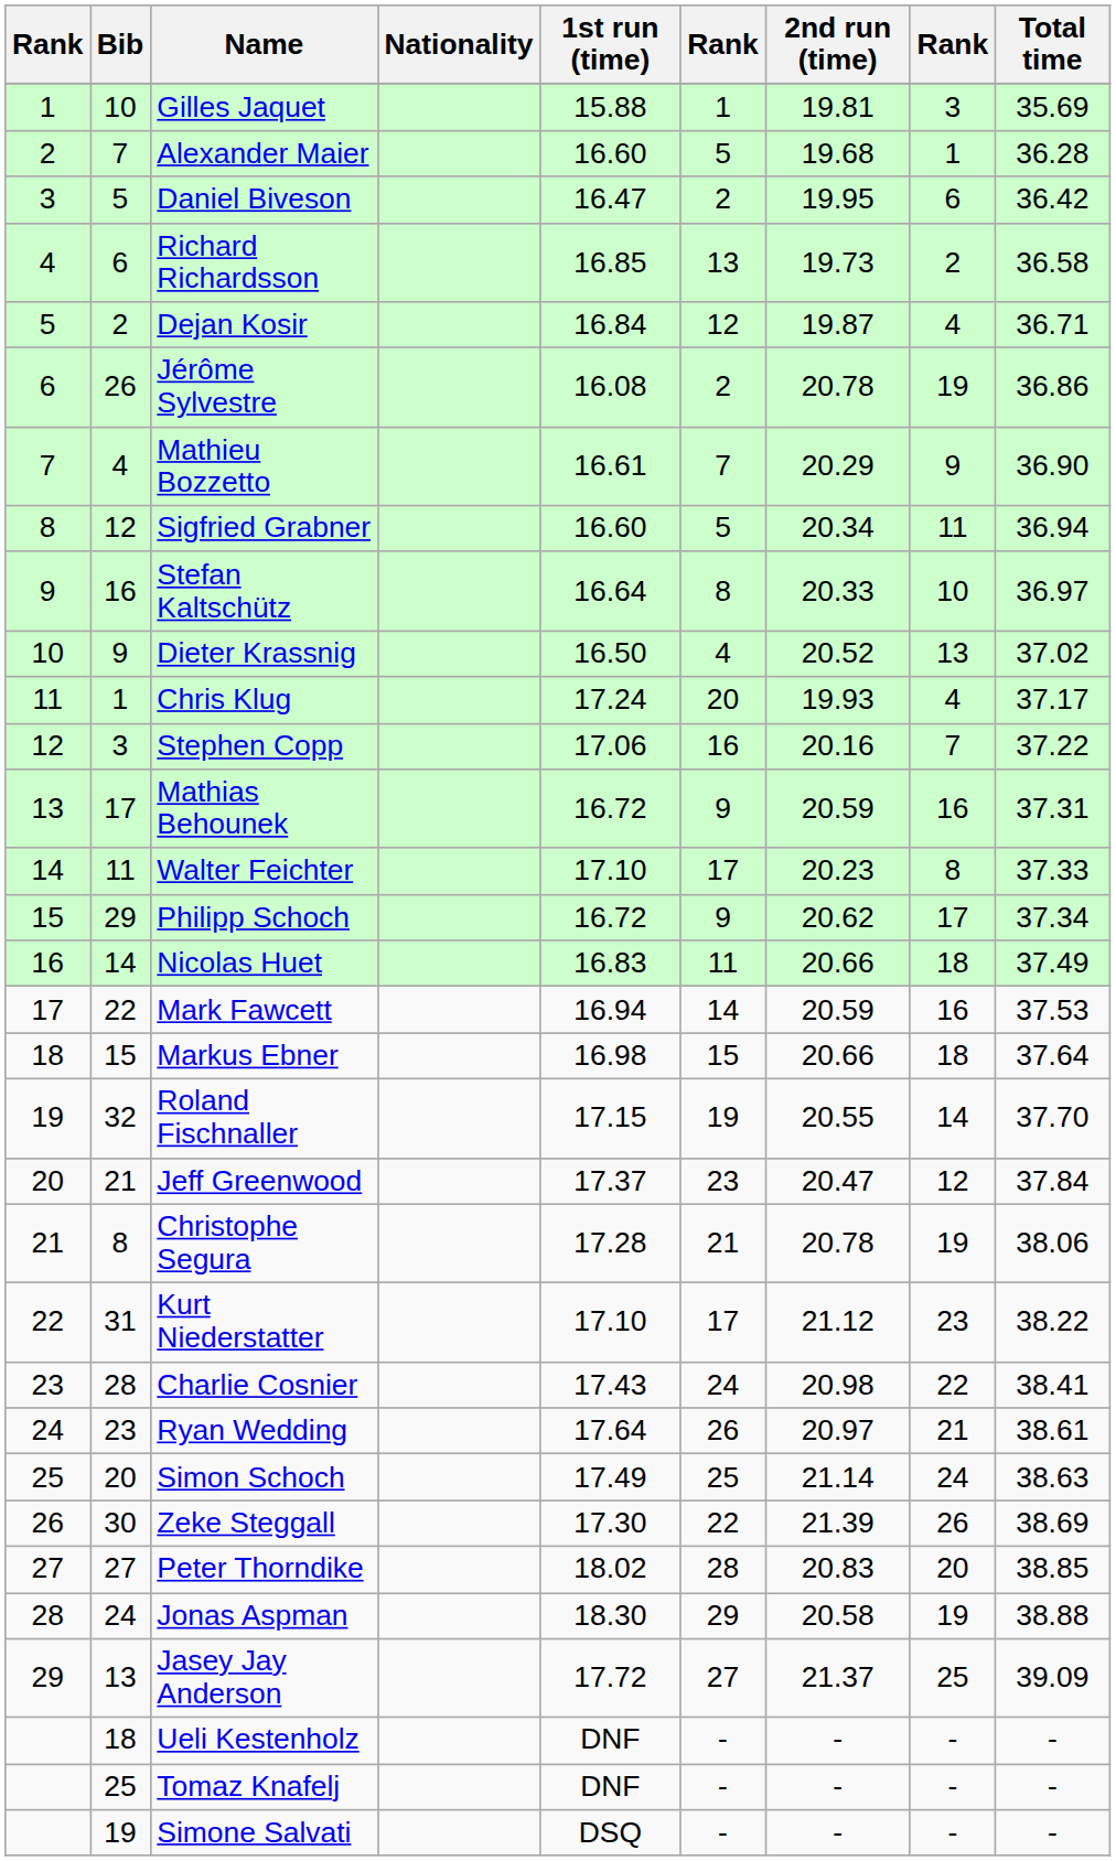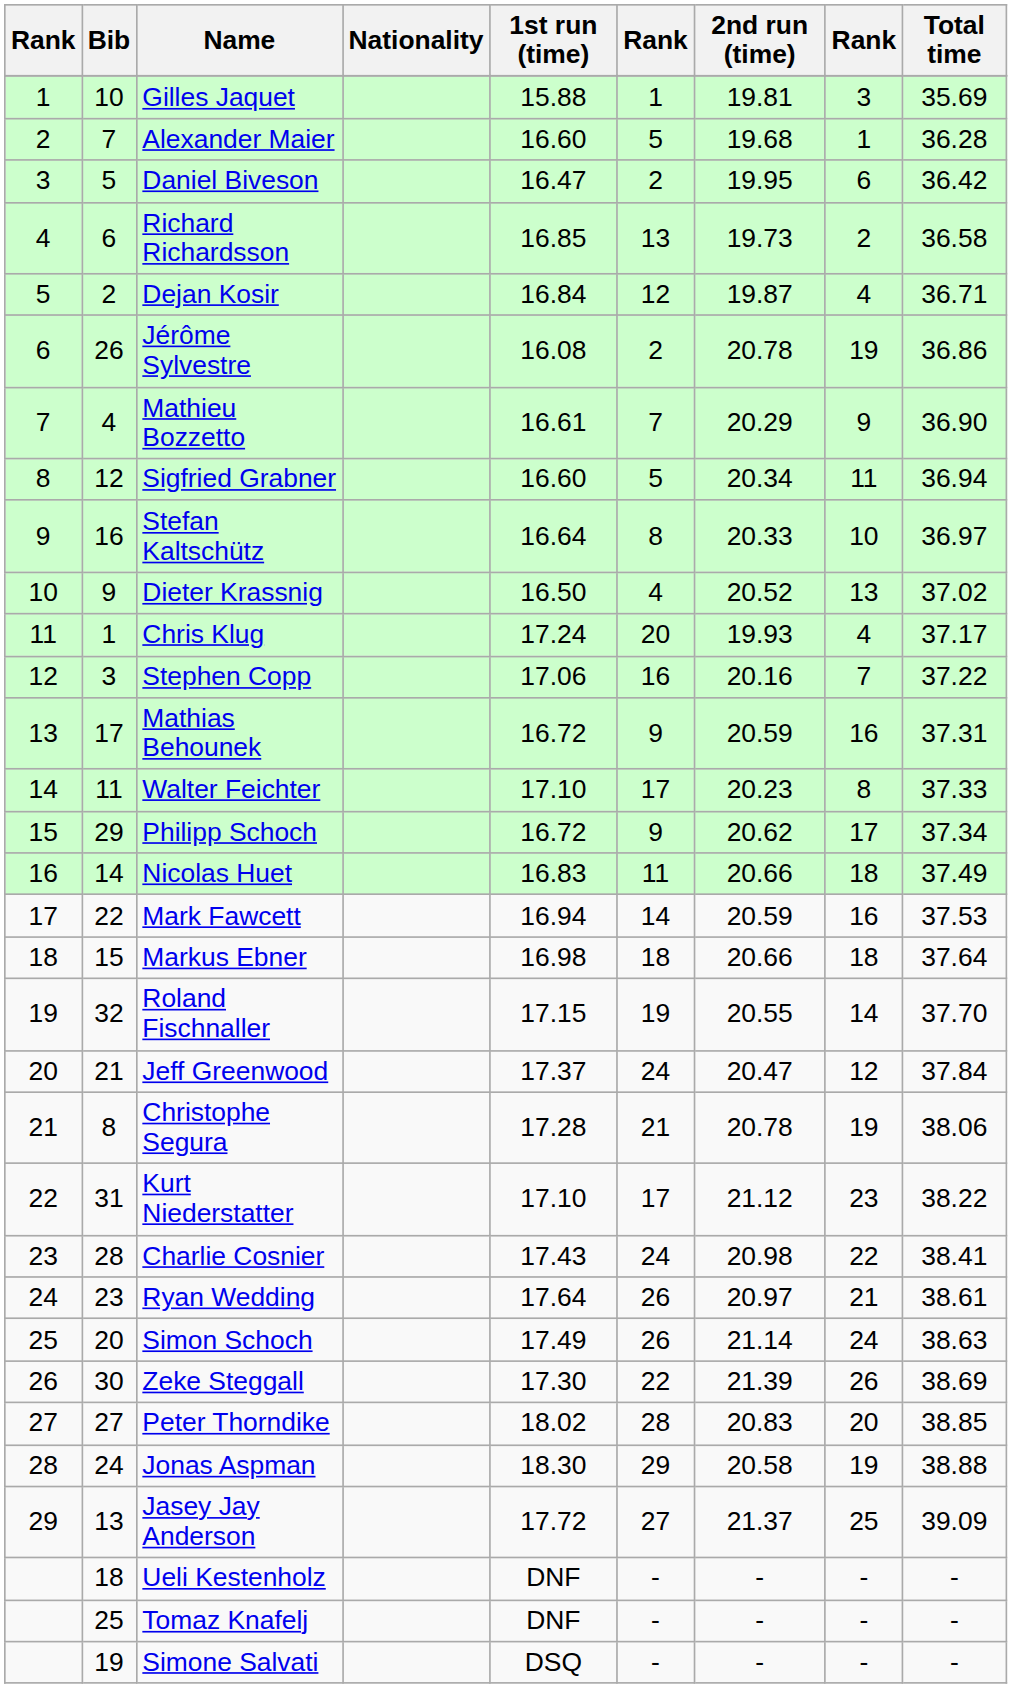 <table class="wikitable sortable" style="text-align:center">
 <tr>
 <th>Rank</th>
 <th>Bib</th>
 <th>Name</th>
 <th>Nationality</th>
 <th>1st run (time)</th>
 <th>Rank</th>
 <th>2nd run (time)</th>
 <th>Rank</th>
 <th>Total time</th>
 </tr>
 <tr>
 </tr>
 <tr bgcolor="#ccffcc">
 <td>1</td>
 <td>10</td>
 <td align=left><a href='#'>Gilles Jaquet</a></td>
 <td align=left></td>
 <td>15.88</td>
 <td>1</td>
 <td>19.81</td>
 <td>3</td>
 <td>35.69</td>
 </tr>
 <tr bgcolor="#ccffcc">
 <td>2</td>
 <td>7</td>
 <td align=left><a href='#'>Alexander Maier</a></td>
 <td align=left></td>
 <td>16.60</td>
 <td>5</td>
 <td>19.68</td>
 <td>1</td>
 <td>36.28</td>
 </tr>
 <tr bgcolor="#ccffcc">
 <td>3</td>
 <td>5</td>
 <td align=left><a href='#'>Daniel Biveson</a></td>
 <td align=left></td>
 <td>16.47</td>
 <td>2</td>
 <td>19.95</td>
 <td>6</td>
 <td>36.42</td>
 </tr>
 <tr bgcolor="#ccffcc">
 <td>4</td>
 <td>6</td>
 <td align=left><a href='#'>Richard Richardsson</a></td>
 <td align=left></td>
 <td>16.85</td>
 <td>13</td>
 <td>19.73</td>
 <td>2</td>
 <td>36.58</td>
 </tr>
 <tr bgcolor="#ccffcc">
 <td>5</td>
 <td>2</td>
 <td align=left><a href='#'>Dejan Kosir</a></td>
 <td align=left></td>
 <td>16.84</td>
 <td>12</td>
 <td>19.87</td>
 <td>4</td>
 <td>36.71</td>
 </tr>
 <tr bgcolor="#ccffcc">
 <td>6</td>
 <td>26</td>
 <td align=left><a href='#'>Jérôme Sylvestre</a></td>
 <td align=left></td>
 <td>16.08</td>
 <td>2</td>
 <td>20.78</td>
 <td>19</td>
 <td>36.86</td>
 </tr>
 <tr bgcolor="#ccffcc">
 <td>7</td>
 <td>4</td>
 <td align=left><a href='#'>Mathieu Bozzetto</a></td>
 <td align=left></td>
 <td>16.61</td>
 <td>7</td>
 <td>20.29</td>
 <td>9</td>
 <td>36.90</td>
 </tr>
 <tr bgcolor="#ccffcc">
 <td>8</td>
 <td>12</td>
 <td align=left><a href='#'>Sigfried Grabner</a></td>
 <td align=left></td>
 <td>16.60</td>
 <td>5</td>
 <td>20.34</td>
 <td>11</td>
 <td>36.94</td>
 </tr>
 <tr bgcolor="#ccffcc">
 <td>9</td>
 <td>16</td>
 <td align=left><a href='#'>Stefan Kaltschütz</a></td>
 <td align=left></td>
 <td>16.64</td>
 <td>8</td>
 <td>20.33</td>
 <td>10</td>
 <td>36.97</td>
 </tr>
 <tr bgcolor="#ccffcc">
 <td>10</td>
 <td>9</td>
 <td align=left><a href='#'>Dieter Krassnig</a></td>
 <td align=left></td>
 <td>16.50</td>
 <td>4</td>
 <td>20.52</td>
 <td>13</td>
 <td>37.02</td>
 </tr>
 <tr bgcolor="#ccffcc">
 <td>11</td>
 <td>1</td>
 <td align=left><a href='#'>Chris Klug</a></td>
 <td align=left></td>
 <td>17.24</td>
 <td>20</td>
 <td>19.93</td>
 <td>4</td>
 <td>37.17</td>
 </tr>
 <tr bgcolor="#ccffcc">
 <td>12</td>
 <td>3</td>
 <td align=left><a href='#'>Stephen Copp</a></td>
 <td align=left></td>
 <td>17.06</td>
 <td>16</td>
 <td>20.16</td>
 <td>7</td>
 <td>37.22</td>
 </tr>
 <tr bgcolor="#ccffcc">
 <td>13</td>
 <td>17</td>
 <td align=left><a href='#'>Mathias Behounek</a></td>
 <td align=left></td>
 <td>16.72</td>
 <td>9</td>
 <td>20.59</td>
 <td>16</td>
 <td>37.31</td>
 </tr>
 <tr bgcolor="#ccffcc">
 <td>14</td>
 <td>11</td>
 <td align=left><a href='#'>Walter Feichter</a></td>
 <td align=left></td>
 <td>17.10</td>
 <td>17</td>
 <td>20.23</td>
 <td>8</td>
 <td>37.33</td>
 </tr>
 <tr bgcolor="#ccffcc">
 <td>15</td>
 <td>29</td>
 <td align=left><a href='#'>Philipp Schoch</a></td>
 <td align=left></td>
 <td>16.72</td>
 <td>9</td>
 <td>20.62</td>
 <td>17</td>
 <td>37.34</td>
 </tr>
 <tr bgcolor="#ccffcc">
 <td>16</td>
 <td>14</td>
 <td align=left><a href='#'>Nicolas Huet</a></td>
 <td align=left></td>
 <td>16.83</td>
 <td>11</td>
 <td>20.66</td>
 <td>18</td>
 <td>37.49</td>
 </tr>
 <tr>
 <td>17</td>
 <td>22</td>
 <td align=left><a href='#'>Mark Fawcett</a></td>
 <td align=left></td>
 <td>16.94</td>
 <td>14</td>
 <td>20.59</td>
 <td>16</td>
 <td>37.53</td>
 </tr>
 <tr>
 <td>18</td>
 <td>15</td>
 <td align=left><a href='#'>Markus Ebner</a></td>
 <td align=left></td>
 <td>16.98</td>
-<td>15</td>
+<td>18</td>
 <td>20.66</td>
 <td>18</td>
 <td>37.64</td>
 </tr>
 <tr>
 <td>19</td>
 <td>32</td>
 <td align=left><a href='#'>Roland Fischnaller</a></td>
 <td align=left></td>
 <td>17.15</td>
 <td>19</td>
 <td>20.55</td>
 <td>14</td>
 <td>37.70</td>
 </tr>
 <tr>
 <td>20</td>
 <td>21</td>
 <td align=left><a href='#'>Jeff Greenwood</a></td>
 <td align=left></td>
 <td>17.37</td>
-<td>23</td>
+<td>24</td>
 <td>20.47</td>
 <td>12</td>
 <td>37.84</td>
 </tr>
 <tr>
 <td>21</td>
 <td>8</td>
 <td align=left><a href='#'>Christophe Segura</a></td>
 <td align=left></td>
 <td>17.28</td>
 <td>21</td>
 <td>20.78</td>
 <td>19</td>
 <td>38.06</td>
 </tr>
 <tr>
 <td>22</td>
 <td>31</td>
 <td align=left><a href='#'>Kurt Niederstatter</a></td>
 <td align=left></td>
 <td>17.10</td>
 <td>17</td>
 <td>21.12</td>
 <td>23</td>
 <td>38.22</td>
 </tr>
 <tr>
 <td>23</td>
 <td>28</td>
 <td align=left><a href='#'>Charlie Cosnier</a></td>
 <td align=left></td>
 <td>17.43</td>
 <td>24</td>
 <td>20.98</td>
 <td>22</td>
 <td>38.41</td>
 </tr>
 <tr>
 <td>24</td>
 <td>23</td>
 <td align=left><a href='#'>Ryan Wedding</a></td>
 <td align=left></td>
 <td>17.64</td>
 <td>26</td>
 <td>20.97</td>
 <td>21</td>
 <td>38.61</td>
 </tr>
 <tr>
 <td>25</td>
 <td>20</td>
 <td align=left><a href='#'>Simon Schoch</a></td>
 <td align=left></td>
 <td>17.49</td>
-<td>25</td>
+<td>26</td>
 <td>21.14</td>
 <td>24</td>
 <td>38.63</td>
 </tr>
 <tr>
 <td>26</td>
 <td>30</td>
 <td align=left><a href='#'>Zeke Steggall</a></td>
 <td align=left></td>
 <td>17.30</td>
 <td>22</td>
 <td>21.39</td>
 <td>26</td>
 <td>38.69</td>
 </tr>
 <tr>
 <td>27</td>
 <td>27</td>
 <td align=left><a href='#'>Peter Thorndike</a></td>
 <td align=left></td>
 <td>18.02</td>
 <td>28</td>
 <td>20.83</td>
 <td>20</td>
 <td>38.85</td>
 </tr>
 <tr>
 <td>28</td>
 <td>24</td>
 <td align=left><a href='#'>Jonas Aspman</a></td>
 <td align=left></td>
 <td>18.30</td>
 <td>29</td>
 <td>20.58</td>
 <td>19</td>
 <td>38.88</td>
 </tr>
 <tr>
 <td>29</td>
 <td>13</td>
 <td align=left><a href='#'>Jasey Jay Anderson</a></td>
 <td align=left></td>
 <td>17.72</td>
 <td>27</td>
 <td>21.37</td>
 <td>25</td>
 <td>39.09</td>
 </tr>
 <tr>
 <td></td>
 <td>18</td>
 <td align=left><a href='#'>Ueli Kestenholz</a></td>
 <td align=left></td>
 <td>DNF</td>
 <td>-</td>
 <td>-</td>
 <td>-</td>
 <td>-</td>
 </tr>
 <tr>
 <td></td>
 <td>25</td>
 <td align=left><a href='#'>Tomaz Knafelj</a></td>
 <td align=left></td>
 <td>DNF</td>
 <td>-</td>
 <td>-</td>
 <td>-</td>
 <td>-</td>
 </tr>
 <tr>
 <td></td>
 <td>19</td>
 <td align=left><a href='#'>Simone Salvati</a></td>
 <td align=left></td>
 <td>DSQ</td>
 <td>-</td>
 <td>-</td>
 <td>-</td>
 <td>-</td>
 </tr>
 </table>
